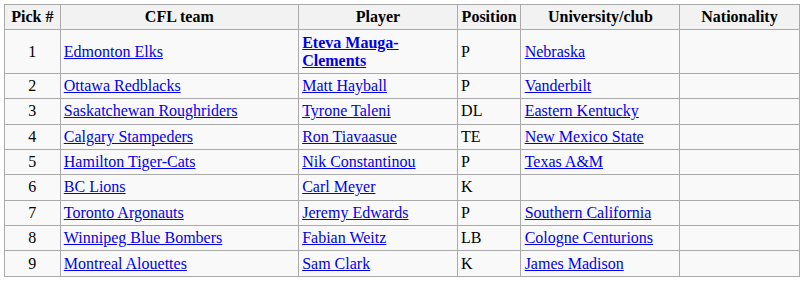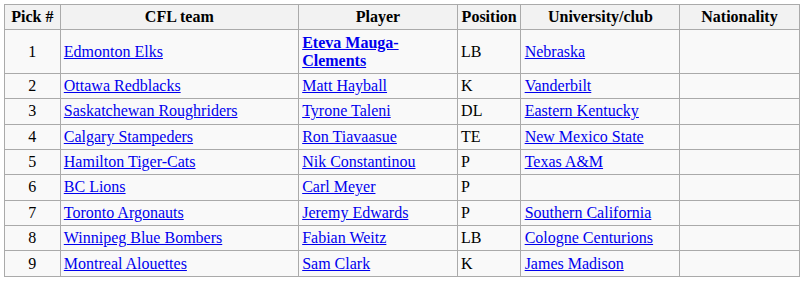 <table class="wikitable" style="width: 90%">
 <tr>
 <th width=7%>Pick #</th>
 <th width=30%>CFL team</th>
 <th width=20%>Player</th>
 <th width=8%>Position</th>
 <th width=20%>University/club</th>
 <th width=30%>Nationality</th>
 </tr>
 <tr>
 <td align=center>1</td>
 <td><a href='#'>Edmonton Elks</a></td>
 <td><strong><a href='#'>Eteva Mauga-Clements</a></strong></td>
-<td>P</td>
+<td>LB</td>
 <td><a href='#'>Nebraska</a></td>
 <td></td>
 </tr>
 <tr>
 <td align=center>2</td>
 <td><a href='#'>Ottawa Redblacks</a></td>
 <td><a href='#'>Matt Hayball</a></td>
-<td>P</td>
+<td>K</td>
 <td><a href='#'>Vanderbilt</a></td>
 <td></td>
 </tr>
 <tr>
 <td align=center>3</td>
 <td><a href='#'>Saskatchewan Roughriders</a></td>
 <td><a href='#'>Tyrone Taleni</a></td>
 <td>DL</td>
 <td><a href='#'>Eastern Kentucky</a></td>
 <td></td>
 </tr>
 <tr>
 <td align=center>4</td>
 <td><a href='#'>Calgary Stampeders</a></td>
 <td><a href='#'>Ron Tiavaasue</a></td>
 <td>TE</td>
 <td><a href='#'>New Mexico State</a></td>
 <td></td>
 </tr>
 <tr>
 <td align=center>5</td>
 <td><a href='#'>Hamilton Tiger-Cats</a></td>
 <td><a href='#'>Nik Constantinou</a></td>
 <td>P</td>
 <td><a href='#'>Texas A&M</a></td>
 <td></td>
 </tr>
 <tr>
 <td align=center>6</td>
 <td><a href='#'>BC Lions</a></td>
 <td><a href='#'>Carl Meyer</a></td>
-<td>K</td>
+<td>P</td>
 <td></td>
 <td></td>
 </tr>
 <tr>
 <td align=center>7</td>
 <td><a href='#'>Toronto Argonauts</a></td>
 <td><a href='#'>Jeremy Edwards</a></td>
 <td>P</td>
 <td><a href='#'>Southern California</a></td>
 <td></td>
 </tr>
 <tr>
 <td align=center>8</td>
 <td><a href='#'>Winnipeg Blue Bombers</a></td>
 <td><a href='#'>Fabian Weitz</a></td>
 <td>LB</td>
 <td><a href='#'>Cologne Centurions</a></td>
 <td></td>
 </tr>
 <tr>
 <td align=center>9</td>
 <td><a href='#'>Montreal Alouettes</a></td>
 <td><a href='#'>Sam Clark</a></td>
 <td>K</td>
 <td><a href='#'>James Madison</a></td>
 <td></td>
 </tr>
 </table>
